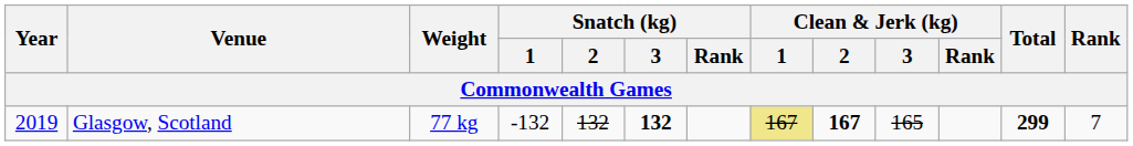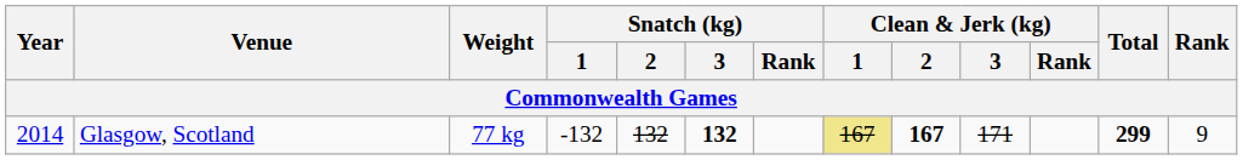 <table class = "wikitable" style="text-align:center;">
 <tr>
 <th rowspan=2 width=40>Year</th>
 <th rowspan=2 width=250>Venue</th>
 <th rowspan=2 width=60>Weight</th>
 <th colspan=4>Snatch (kg)</th>
 <th colspan=4>Clean & Jerk (kg)</th>
 <th rowspan=2 width=40>Total</th>
 <th rowspan=2 width=40>Rank</th>
 </tr>
 <tr>
 <th width=40>1</th>
 <th width=40>2</th>
 <th width=40>3</th>
 <th width=40>Rank</th>
 <th width=40>1</th>
 <th width=40>2</th>
 <th width=40>3</th>
 <th width=40>Rank</th>
 </tr>
 <tr>
 <th colspan=13><a href='#'>Commonwealth Games</a></th>
 </tr>
 <tr>
-<td><a href='#'>2019</a></td>
+<td><a href='#'>2014</a></td>
 <td align=left> <a href='#'>Glasgow</a>, <a href='#'>Scotland</a></td>
 <td><a href='#'>77 kg</a></td>
 <td>-132</td>
 <td><s>132</s></td>
 <td><strong>132</strong></td>
 <td></td>
 <td style="background: khaki;"><s>167</s></td>
 <td><strong>167</strong></td>
-<td><s>165</s></td>
+<td><s>171</s></td>
 <td></td>
 <td><strong>299</strong></td>
-<td>7</td>
+<td>9</td>
 </tr>
 </table>
